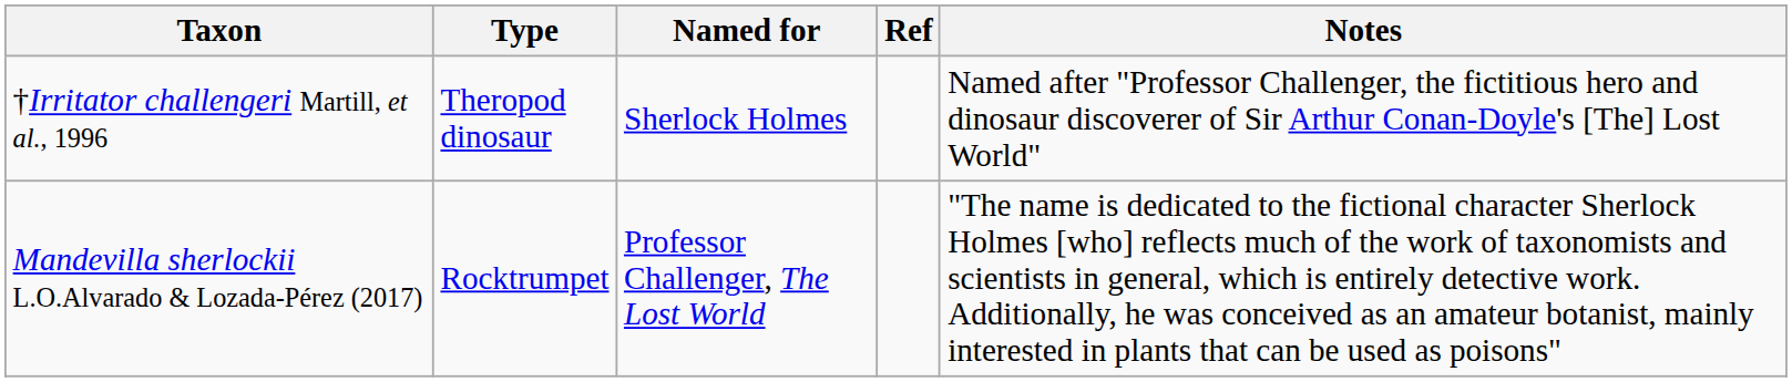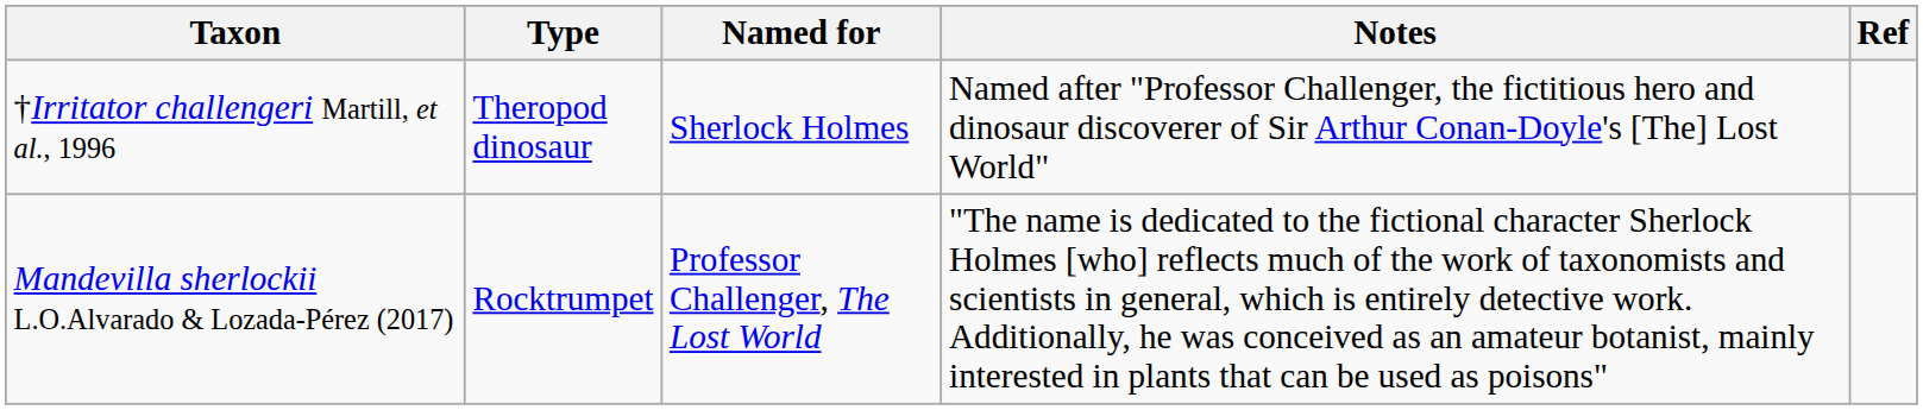 <table class="wikitable sortable" width="100%">
 <tr>
 <th style="width:25%;">Taxon</th>
 <th style="width:10%;">Type</th>
 <th style="width:15%;">Named for</th>
+<th style="width:50%;">Notes</th>
 <th class="unsortable">Ref</th>
-<th style="width:50%;">Notes</th>
 </tr>
 <tr>
 <td>†<em><a href='#'>Irritator challengeri</a></em> <small>Martill, <em>et al.</em>, 1996</small></td>
 <td><a href='#'>Theropod</a> <a href='#'>dinosaur</a></td>
 <td><a href='#'>Sherlock Holmes</a></td>
+<td>Named after "Professor Challenger, the fictitious hero and dinosaur discoverer of Sir <a href='#'>Arthur Conan-Doyle</a>'s [The] Lost World"</td>
 <td></td>
-<td>Named after "Professor Challenger, the fictitious hero and dinosaur discoverer of Sir <a href='#'>Arthur Conan-Doyle</a>'s [The] Lost World"</td>
 </tr>
 <tr>
 <td><em><a href='#'>Mandevilla sherlockii</a></em> <small>L.O.Alvarado & Lozada-Pérez (2017)</small></td>
 <td><a href='#'>Rocktrumpet</a></td>
 <td><a href='#'>Professor Challenger</a>, <em><a href='#'>The Lost World</a></em></td>
+<td>"The name is dedicated to the fictional character Sherlock Holmes [who] reflects much of the work of taxonomists and scientists in general, which is entirely detective work. Additionally, he was conceived as an amateur botanist, mainly interested in plants that can be used as poisons"</td>
 <td></td>
-<td>"The name is dedicated to the fictional character Sherlock Holmes [who] reflects much of the work of taxonomists and scientists in general, which is entirely detective work. Additionally, he was conceived as an amateur botanist, mainly interested in plants that can be used as poisons"</td>
 </tr>
 </table>
